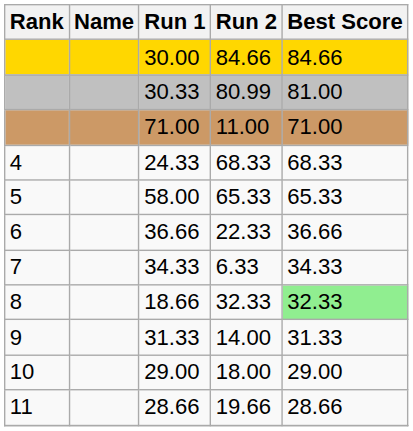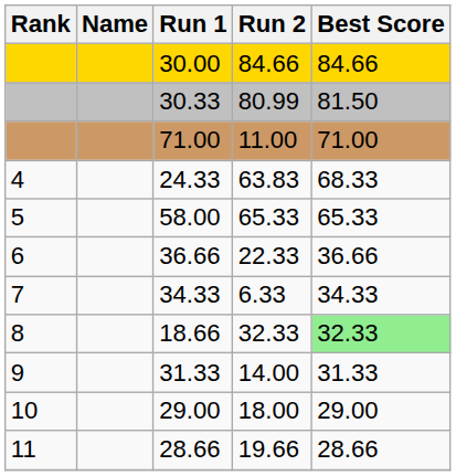 <table class="wikitable">
 <tr>
 <th>Rank</th>
 <th>Name</th>
 <th>Run 1</th>
 <th>Run 2</th>
 <th>Best Score</th>
 </tr>
 <tr style="background:gold;">
 <td></td>
 <td></td>
 <td>30.00</td>
 <td>84.66</td>
 <td>84.66</td>
 </tr>
 <tr style="background:silver;">
 <td></td>
 <td></td>
 <td>30.33</td>
 <td>80.99</td>
-<td>81.00</td>
+<td>81.50</td>
 </tr>
 <tr style="background:#cc9966;">
 <td></td>
 <td></td>
 <td>71.00</td>
 <td>11.00</td>
 <td>71.00</td>
 </tr>
 <tr>
 <td>4</td>
 <td></td>
 <td>24.33</td>
-<td>68.33</td>
+<td>63.83</td>
 <td>68.33</td>
 </tr>
 <tr>
 <td>5</td>
 <td></td>
 <td>58.00</td>
 <td>65.33</td>
 <td>65.33</td>
 </tr>
 <tr>
 <td>6</td>
 <td></td>
 <td>36.66</td>
 <td>22.33</td>
 <td>36.66</td>
 </tr>
 <tr>
 <td>7</td>
 <td></td>
 <td>34.33</td>
 <td>6.33</td>
 <td>34.33</td>
 </tr>
 <tr>
 <td>8</td>
 <td></td>
 <td>18.66</td>
 <td>32.33</td>
 <td style="background: lightgreen;">32.33</td>
 </tr>
 <tr>
 <td>9</td>
 <td></td>
 <td>31.33</td>
 <td>14.00</td>
 <td>31.33</td>
 </tr>
 <tr>
 <td>10</td>
 <td></td>
 <td>29.00</td>
 <td>18.00</td>
 <td>29.00</td>
 </tr>
 <tr>
 <td>11</td>
 <td></td>
 <td>28.66</td>
 <td>19.66</td>
 <td>28.66</td>
 </tr>
 <tr>
 </tr>
 </table>
